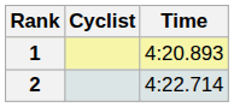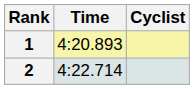 <table class="wikitable">
 <tr>
 <th>Rank</th>
+<th>Time</th>
 <th>Cyclist</th>
-<th>Time</th>
 </tr>
 <tr align="left" valign="top" bgcolor="#F7F6A8">
 <th>1</th>
+<td align="left">4:20.893</td>
 <td></td>
-<td align="left">4:20.893</td>
 </tr>
 <tr align="left" valign="top" bgcolor="#DCE5E5">
 <th>2</th>
+<td align="left">4:22.714</td>
 <td></td>
-<td align="left">4:22.714</td>
 </tr>
 </table>
